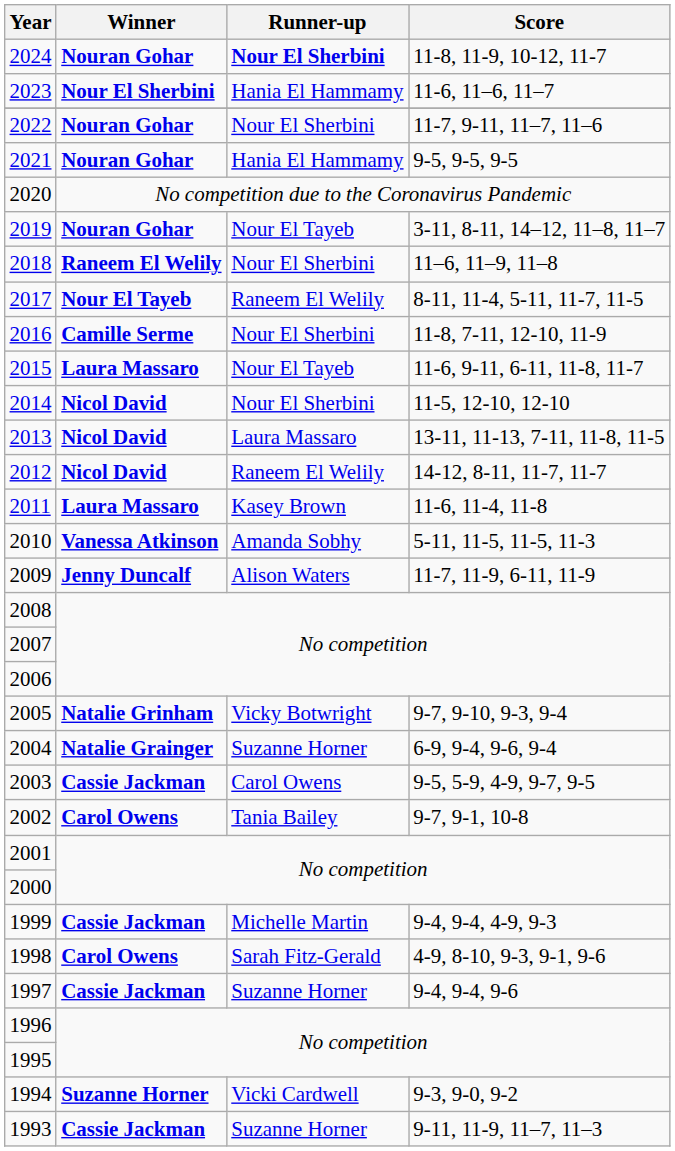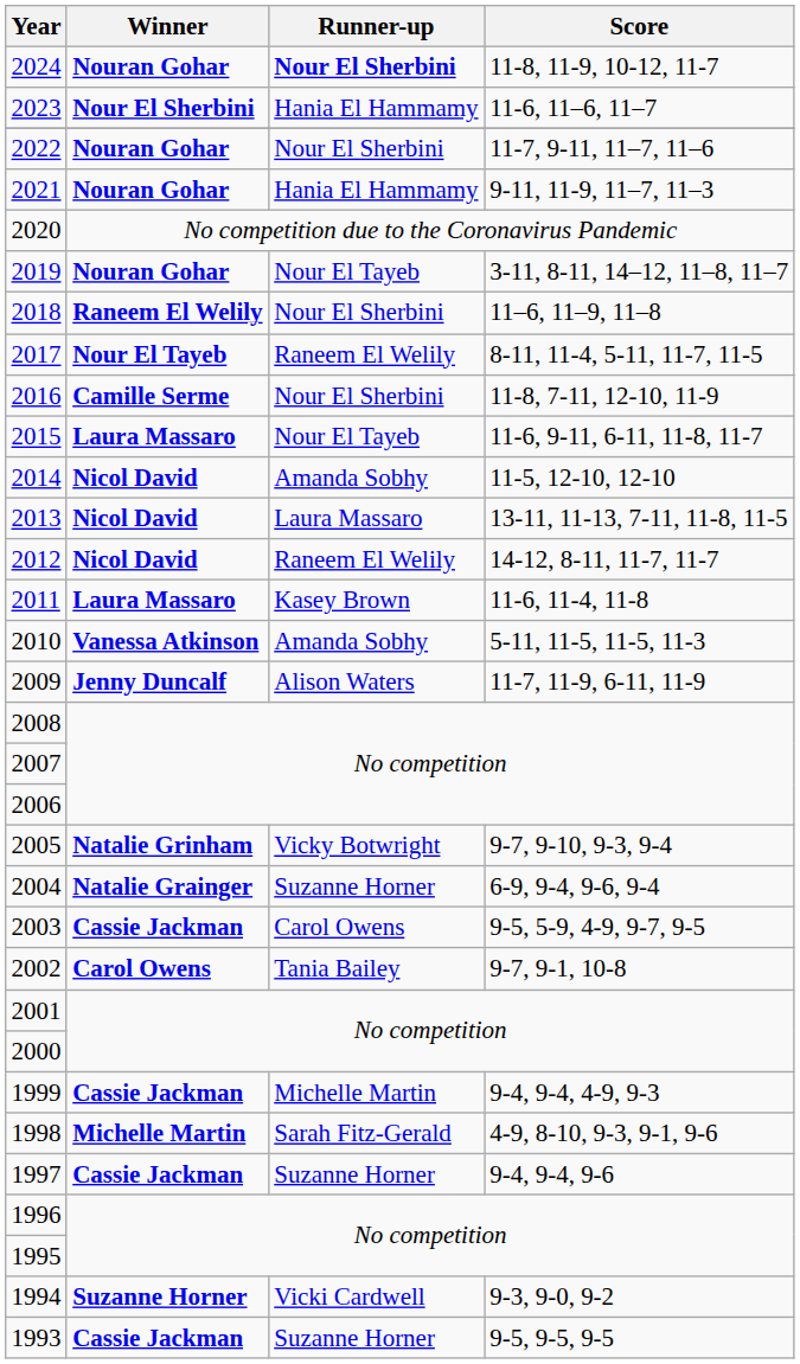 <table class="wikitable"style="font-size:95%;">
 <tr>
 <th>Year</th>
 <th>Winner</th>
 <th>Runner-up</th>
 <th>Score</th>
 </tr>
 <tr>
 <td><a href='#'>2024</a></td>
 <td> <strong><a href='#'>Nouran Gohar</a></strong></td>
 <td> <strong><a href='#'>Nour El Sherbini</a></strong></td>
 <td>11-8, 11-9, 10-12, 11-7</td>
 </tr>
 <tr>
 <td><a href='#'>2023</a></td>
 <td> <strong><a href='#'>Nour El Sherbini</a></strong></td>
 <td> <a href='#'>Hania El Hammamy</a></td>
 <td>11-6, 11–6, 11–7</td>
 </tr>
 <tr>
 </tr>
 <tr>
 <td><a href='#'>2022</a></td>
 <td> <strong><a href='#'>Nouran Gohar</a></strong></td>
 <td> <a href='#'>Nour El Sherbini</a></td>
 <td>11-7, 9-11, 11–7, 11–6</td>
 </tr>
 <tr>
 <td><a href='#'>2021</a></td>
 <td> <strong><a href='#'>Nouran Gohar</a></strong></td>
 <td> <a href='#'>Hania El Hammamy</a></td>
-<td>9-5, 9-5, 9-5</td>
+<td>9-11, 11-9, 11–7, 11–3</td>
 </tr>
 <tr>
 <td>2020</td>
 <td rowspan=1 colspan=3 align="center"><em>No competition due to the Coronavirus Pandemic</em></td>
 </tr>
 <tr>
 <td><a href='#'>2019</a></td>
 <td> <strong><a href='#'>Nouran Gohar</a></strong></td>
 <td> <a href='#'>Nour El Tayeb</a></td>
 <td>3-11, 8-11, 14–12, 11–8, 11–7</td>
 </tr>
 <tr>
 <td><a href='#'>2018</a></td>
 <td> <strong><a href='#'>Raneem El Welily</a></strong></td>
 <td> <a href='#'>Nour El Sherbini</a></td>
 <td>11–6, 11–9, 11–8</td>
 </tr>
 <tr>
 <td><a href='#'>2017</a></td>
 <td> <strong><a href='#'>Nour El Tayeb</a></strong></td>
 <td> <a href='#'>Raneem El Welily</a></td>
 <td>8-11, 11-4, 5-11, 11-7, 11-5</td>
 </tr>
 <tr>
 <td><a href='#'>2016</a></td>
 <td> <strong><a href='#'>Camille Serme</a></strong></td>
 <td> <a href='#'>Nour El Sherbini</a></td>
 <td>11-8, 7-11, 12-10, 11-9</td>
 </tr>
 <tr>
 <td><a href='#'>2015</a></td>
 <td> <strong><a href='#'>Laura Massaro</a></strong></td>
 <td> <a href='#'>Nour El Tayeb</a></td>
 <td>11-6, 9-11, 6-11, 11-8, 11-7</td>
 </tr>
 <tr>
 <td><a href='#'>2014</a></td>
 <td> <strong><a href='#'>Nicol David</a></strong></td>
-<td> <a href='#'>Nour El Sherbini</a></td>
+<td> <a href='#'>Amanda Sobhy</a></td>
 <td>11-5, 12-10, 12-10</td>
 </tr>
 <tr>
 <td><a href='#'>2013</a></td>
 <td> <strong><a href='#'>Nicol David</a></strong></td>
 <td> <a href='#'>Laura Massaro</a></td>
 <td>13-11, 11-13, 7-11, 11-8, 11-5</td>
 </tr>
 <tr>
 <td><a href='#'>2012</a></td>
 <td> <strong><a href='#'>Nicol David</a></strong></td>
 <td> <a href='#'>Raneem El Welily</a></td>
 <td>14-12, 8-11, 11-7, 11-7</td>
 </tr>
 <tr>
 <td><a href='#'>2011</a></td>
 <td> <strong><a href='#'>Laura Massaro</a></strong></td>
 <td> <a href='#'>Kasey Brown</a></td>
 <td>11-6, 11-4, 11-8</td>
 </tr>
 <tr>
 <td>2010</td>
 <td> <strong><a href='#'>Vanessa Atkinson</a></strong></td>
 <td> <a href='#'>Amanda Sobhy</a></td>
 <td>5-11, 11-5, 11-5, 11-3</td>
 </tr>
 <tr>
 <td>2009</td>
 <td> <strong><a href='#'>Jenny Duncalf</a></strong></td>
 <td> <a href='#'>Alison Waters</a></td>
 <td>11-7, 11-9, 6-11, 11-9</td>
 </tr>
 <tr>
 <td>2008</td>
 <td rowspan=3 colspan=3 align="center"><em>No competition</em></td>
 </tr>
 <tr>
 <td>2007</td>
 </tr>
 <tr>
 <td>2006</td>
 </tr>
 <tr>
 <td>2005</td>
 <td> <strong><a href='#'>Natalie Grinham</a></strong></td>
 <td> <a href='#'>Vicky Botwright</a></td>
 <td>9-7, 9-10, 9-3, 9-4</td>
 </tr>
 <tr>
 <td>2004</td>
 <td> <strong><a href='#'>Natalie Grainger</a></strong></td>
 <td> <a href='#'>Suzanne Horner</a></td>
 <td>6-9, 9-4, 9-6, 9-4</td>
 </tr>
 <tr>
 <td>2003</td>
 <td> <strong><a href='#'>Cassie Jackman</a></strong></td>
 <td> <a href='#'>Carol Owens</a></td>
 <td>9-5, 5-9, 4-9, 9-7, 9-5</td>
 </tr>
 <tr>
 <td>2002</td>
 <td> <strong><a href='#'>Carol Owens</a></strong></td>
 <td> <a href='#'>Tania Bailey</a></td>
 <td>9-7, 9-1, 10-8</td>
 </tr>
 <tr>
 <td>2001</td>
 <td rowspan=2 colspan=3 align="center"><em>No competition</em></td>
 </tr>
 <tr>
 <td>2000</td>
 </tr>
 <tr>
 <td>1999</td>
 <td> <strong><a href='#'>Cassie Jackman</a></strong></td>
 <td> <a href='#'>Michelle Martin</a></td>
 <td>9-4, 9-4, 4-9, 9-3</td>
 </tr>
 <tr>
 <td>1998</td>
-<td> <strong><a href='#'>Carol Owens</a></strong></td>
+<td> <strong><a href='#'>Michelle Martin</a></strong></td>
 <td> <a href='#'>Sarah Fitz-Gerald</a></td>
 <td>4-9, 8-10, 9-3, 9-1, 9-6</td>
 </tr>
 <tr>
 <td>1997</td>
 <td> <strong><a href='#'>Cassie Jackman</a></strong></td>
 <td> <a href='#'>Suzanne Horner</a></td>
 <td>9-4, 9-4, 9-6</td>
 </tr>
 <tr>
 <td>1996</td>
 <td rowspan=2 colspan=3 align="center"><em>No competition</em></td>
 </tr>
 <tr>
 <td>1995</td>
 </tr>
 <tr>
 <td>1994</td>
 <td> <strong><a href='#'>Suzanne Horner</a></strong></td>
 <td> <a href='#'>Vicki Cardwell</a></td>
 <td>9-3, 9-0, 9-2</td>
 </tr>
 <tr>
 <td>1993</td>
 <td> <strong><a href='#'>Cassie Jackman</a></strong></td>
 <td> <a href='#'>Suzanne Horner</a></td>
-<td>9-11, 11-9, 11–7, 11–3</td>
+<td>9-5, 9-5, 9-5</td>
 </tr>
 </table>
